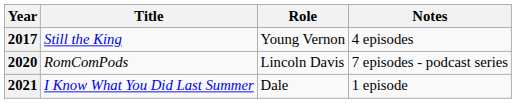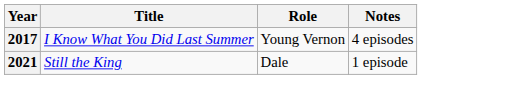 <table class="wikitable plainrowheaders sortable">
 <tr>
 <th scope="col">Year</th>
 <th scope="col">Title</th>
 <th scope="col">Role</th>
 <th scope="col" class="unsortable">Notes</th>
 </tr>
 <tr>
 <th scope="row">2017</th>
-<td><em><a href='#'>Still the King</a></em></td>
+<td><em><a href='#'>I Know What You Did Last Summer</a></em></td>
 <td>Young Vernon</td>
 <td>4 episodes</td>
 </tr>
 <tr>
-<th scope="row">2020</th>
-<td><em>RomComPods</em></td>
-<td>Lincoln Davis</td>
-<td>7 episodes - podcast series</td>
-</tr>
-<tr>
 <th scope="row">2021</th>
-<td><em><a href='#'>I Know What You Did Last Summer</a></em></td>
+<td><em><a href='#'>Still the King</a></em></td>
 <td>Dale</td>
 <td>1 episode</td>
 </tr>
 </table>
